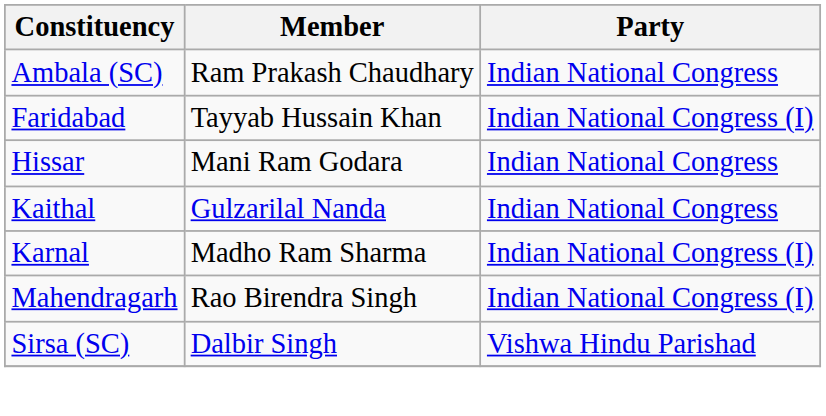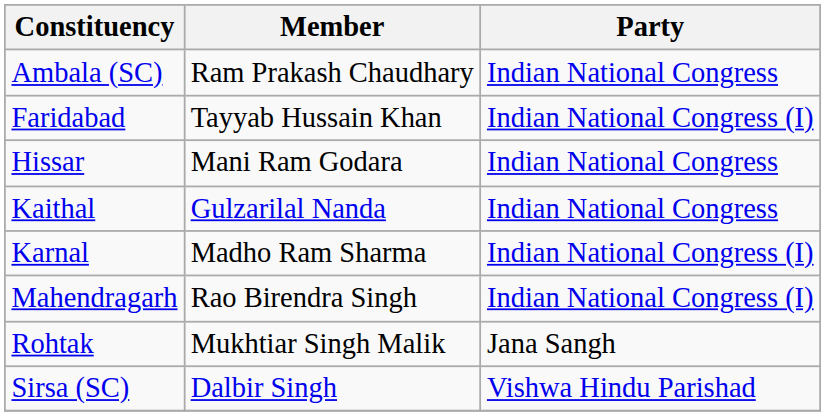 <table class="wikitable sortable">
 <tr>
 <th>Constituency</th>
 <th>Member</th>
 <th>Party</th>
 </tr>
 <tr>
 <td><a href='#'>Ambala (SC)</a></td>
 <td>Ram Prakash Chaudhary</td>
 <td><a href='#'>Indian National Congress</a></td>
 </tr>
 <tr>
 <td><a href='#'>Faridabad</a></td>
 <td>Tayyab Hussain Khan</td>
 <td><a href='#'>Indian National Congress (I)</a></td>
 </tr>
 <tr>
 <td><a href='#'>Hissar</a></td>
 <td>Mani Ram Godara</td>
 <td><a href='#'>Indian National Congress</a></td>
 </tr>
 <tr>
 <td><a href='#'>Kaithal</a></td>
 <td><a href='#'>Gulzarilal Nanda</a></td>
 <td><a href='#'>Indian National Congress</a></td>
 </tr>
 <tr>
 <td><a href='#'>Karnal</a></td>
 <td>Madho Ram Sharma</td>
 <td><a href='#'>Indian National Congress (I)</a></td>
 </tr>
 <tr>
 <td><a href='#'>Mahendragarh</a></td>
 <td>Rao Birendra Singh</td>
 <td><a href='#'>Indian National Congress (I)</a></td>
 </tr>
 <tr>
+<td><a href='#'>Rohtak</a></td>
+<td>Mukhtiar Singh Malik</td>
+<td>Jana Sangh</td>
+</tr>
+<tr>
 <td><a href='#'>Sirsa (SC)</a></td>
 <td><a href='#'>Dalbir Singh</a></td>
 <td><a href='#'>Vishwa Hindu Parishad</a></td>
 </tr>
 <tr>
 </tr>
 </table>
